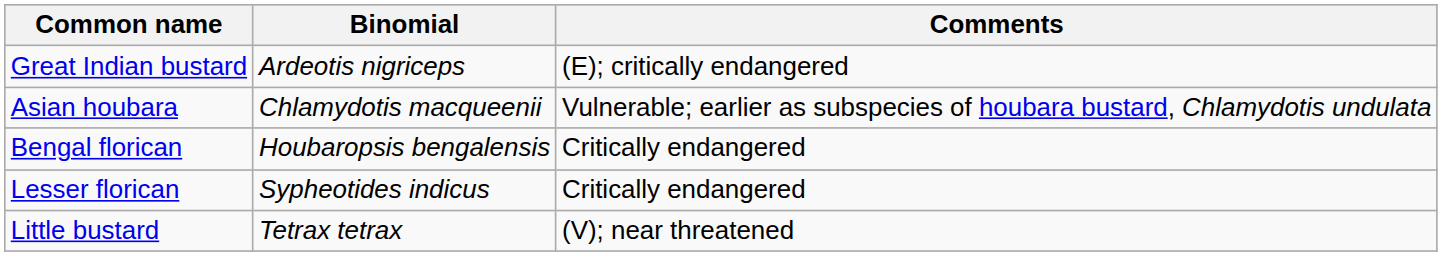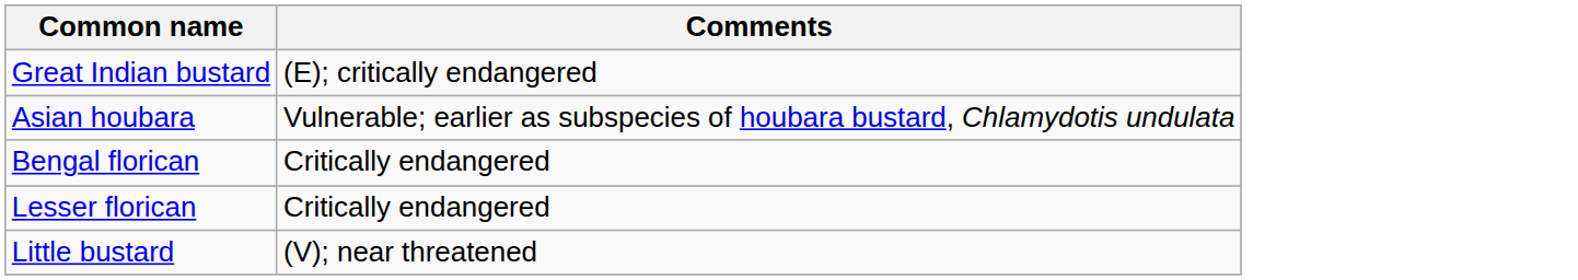 <table class="wikitable">
 <tr>
 <th>Common name</th>
-<th>Binomial</th>
 <th>Comments</th>
 </tr>
 <tr>
 <td><a href='#'>Great Indian bustard</a></td>
-<td><em>Ardeotis nigriceps</em></td>
 <td>(E); critically endangered</td>
 </tr>
 <tr>
 <td><a href='#'>Asian houbara</a></td>
-<td><em>Chlamydotis macqueenii</em></td>
 <td>Vulnerable; earlier as subspecies of <a href='#'>houbara bustard</a>, <em>Chlamydotis undulata</em></td>
 </tr>
 <tr>
 <td><a href='#'>Bengal florican</a></td>
-<td><em>Houbaropsis bengalensis</em></td>
 <td>Critically endangered</td>
 </tr>
 <tr>
 <td><a href='#'>Lesser florican</a></td>
-<td><em>Sypheotides indicus</em></td>
 <td>Critically endangered</td>
 </tr>
 <tr>
 <td><a href='#'>Little bustard</a></td>
-<td><em>Tetrax tetrax</em></td>
 <td>(V); near threatened</td>
 </tr>
 </table>
